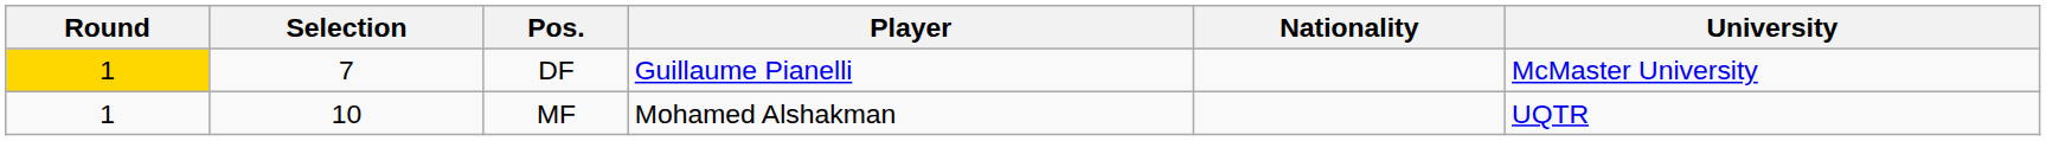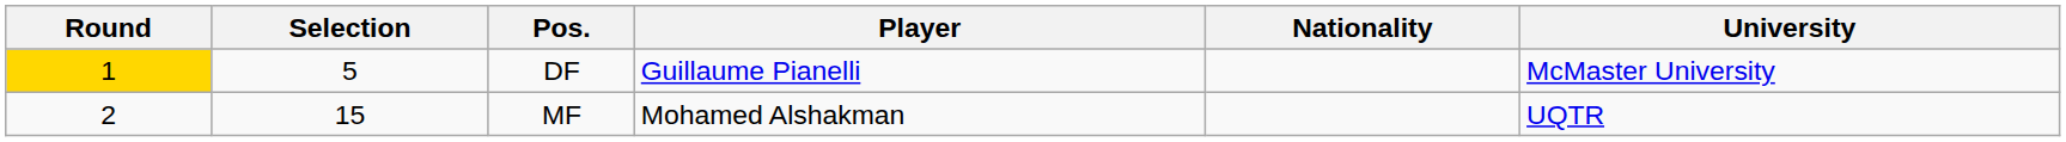 <table class="wikitable sortable" style="width:90%; text-align:center; font-size:95%; text-align:left;">
 <tr>
 <th>Round</th>
 <th>Selection</th>
 <th>Pos.</th>
 <th>Player</th>
 <th>Nationality</th>
 <th>University</th>
 </tr>
 <tr>
 <td align=center style="background: gold;">1</td>
-<td align=center>7</td>
+<td align=center>5</td>
 <td align=center>DF</td>
 <td><a href='#'>Guillaume Pianelli</a></td>
 <td></td>
 <td><a href='#'>McMaster University</a></td>
 </tr>
 <tr>
-<td align=center>1</td>
-<td align=center>10</td>
+<td align=center>2</td>
+<td align=center>15</td>
 <td align=center>MF</td>
 <td>Mohamed Alshakman</td>
 <td></td>
 <td><a href='#'>UQTR</a></td>
 </tr>
 </table>
